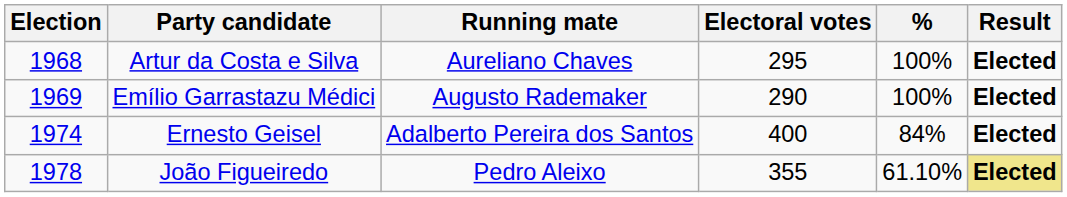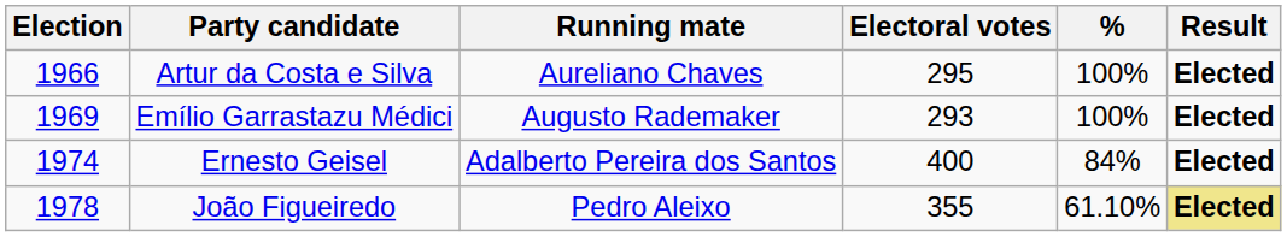 <table class="wikitable" style="text-align:center">
 <tr>
 <th>Election</th>
 <th>Party candidate</th>
 <th><strong>Running mate</strong></th>
 <th><strong>Electoral votes</strong></th>
 <th><strong>%</strong></th>
 <th>Result</th>
 </tr>
 <tr>
-<td><a href='#'>1968</a></td>
+<td><a href='#'>1966</a></td>
 <td><a href='#'>Artur da Costa e Silva</a></td>
 <td><a href='#'>Aureliano Chaves</a></td>
 <td>295</td>
 <td>100%</td>
 <td><strong>Elected</strong> </td>
 </tr>
 <tr>
 <td><a href='#'>1969</a></td>
 <td><a href='#'>Emílio Garrastazu Médici</a></td>
 <td><a href='#'>Augusto Rademaker</a></td>
-<td>290</td>
+<td>293</td>
 <td>100%</td>
 <td><strong>Elected</strong> </td>
 </tr>
 <tr>
 <td><a href='#'>1974</a></td>
 <td><a href='#'>Ernesto Geisel</a></td>
 <td><a href='#'>Adalberto Pereira dos Santos</a></td>
 <td>400</td>
 <td>84%</td>
 <td><strong>Elected</strong> </td>
 </tr>
 <tr>
 <td><a href='#'>1978</a></td>
 <td><a href='#'>João Figueiredo</a></td>
 <td><a href='#'>Pedro Aleixo</a></td>
 <td>355</td>
 <td>61.10%</td>
 <td style="background: khaki;"><strong>Elected</strong> </td>
 </tr>
 </table>
